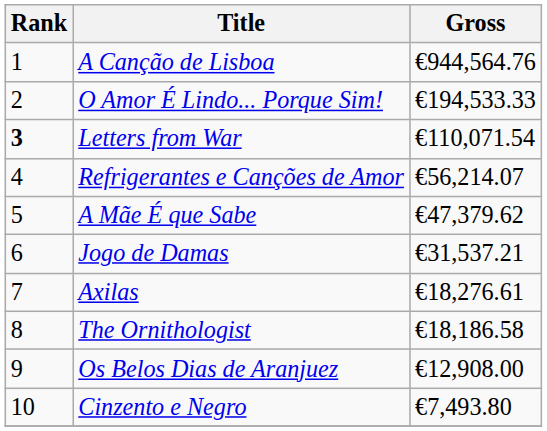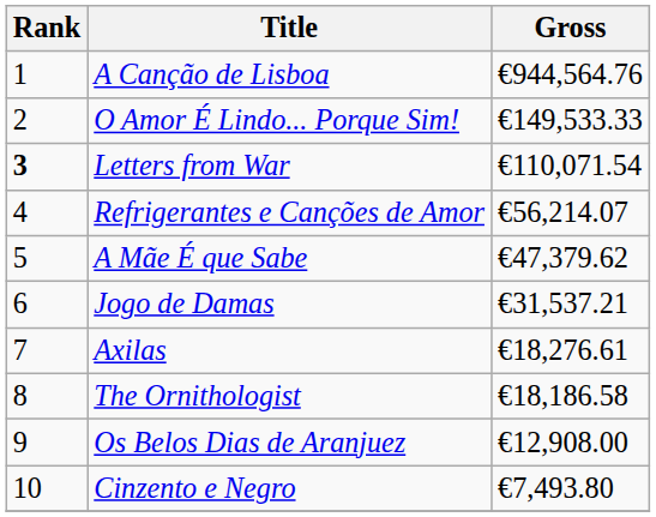 <table class="wikitable sortable" style="margin:auto; margin:auto;">
 <tr>
 <th>Rank</th>
 <th>Title</th>
 <th>Gross</th>
 </tr>
 <tr>
 <td>1</td>
 <td><em><a href='#'>A Canção de Lisboa</a></em></td>
 <td>€944,564.76</td>
 </tr>
 <tr>
 <td>2</td>
 <td><em><a href='#'>O Amor É Lindo... Porque Sim!</a></em></td>
-<td>€194,533.33</td>
+<td>€149,533.33</td>
 </tr>
 <tr>
 <td><strong>3</strong></td>
 <td><em><a href='#'>Letters from War</a></em></td>
 <td>€110,071.54</td>
 </tr>
 <tr>
 <td>4</td>
 <td><em><a href='#'>Refrigerantes e Canções de Amor</a></em></td>
 <td>€56,214.07</td>
 </tr>
 <tr>
 <td>5</td>
 <td><em><a href='#'>A Mãe É que Sabe</a></em></td>
 <td>€47,379.62</td>
 </tr>
 <tr>
 <td>6</td>
 <td><em><a href='#'>Jogo de Damas</a></em></td>
 <td>€31,537.21</td>
 </tr>
 <tr>
 <td>7</td>
 <td><em><a href='#'>Axilas</a></em></td>
 <td>€18,276.61</td>
 </tr>
 <tr>
 <td>8</td>
 <td><em><a href='#'>The Ornithologist</a></em></td>
 <td>€18,186.58</td>
 </tr>
 <tr>
 <td>9</td>
 <td><em><a href='#'>Os Belos Dias de Aranjuez</a></em></td>
 <td>€12,908.00</td>
 </tr>
 <tr>
 <td>10</td>
 <td><em><a href='#'>Cinzento e Negro</a></em></td>
 <td>€7,493.80</td>
 </tr>
 <tr>
 </tr>
 </table>
